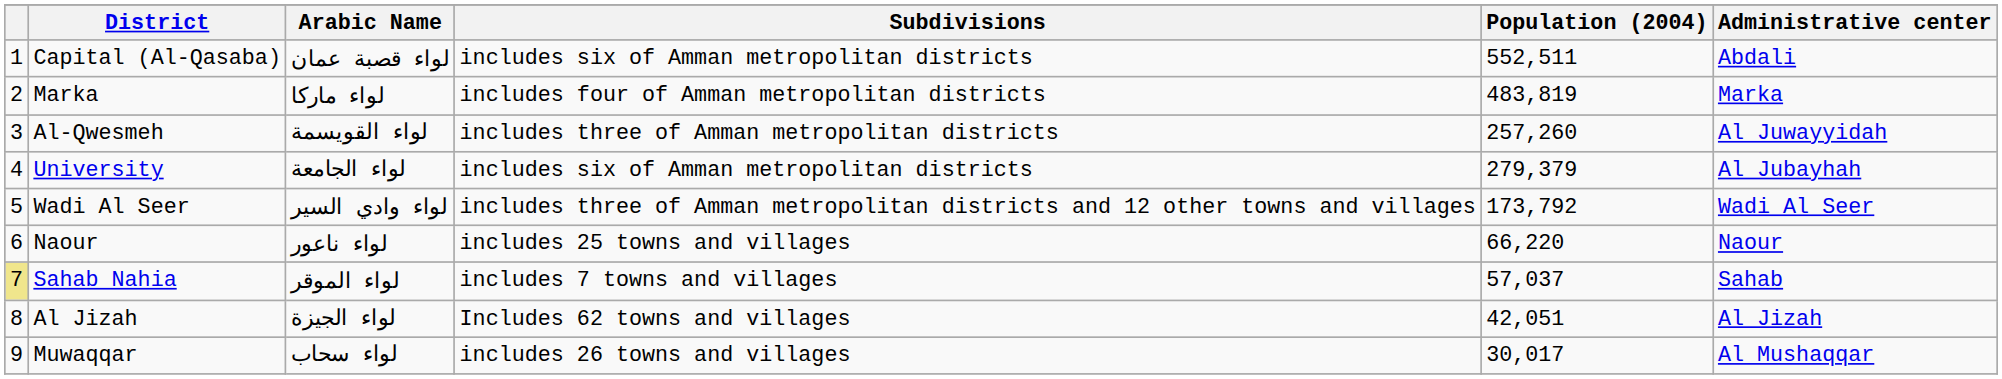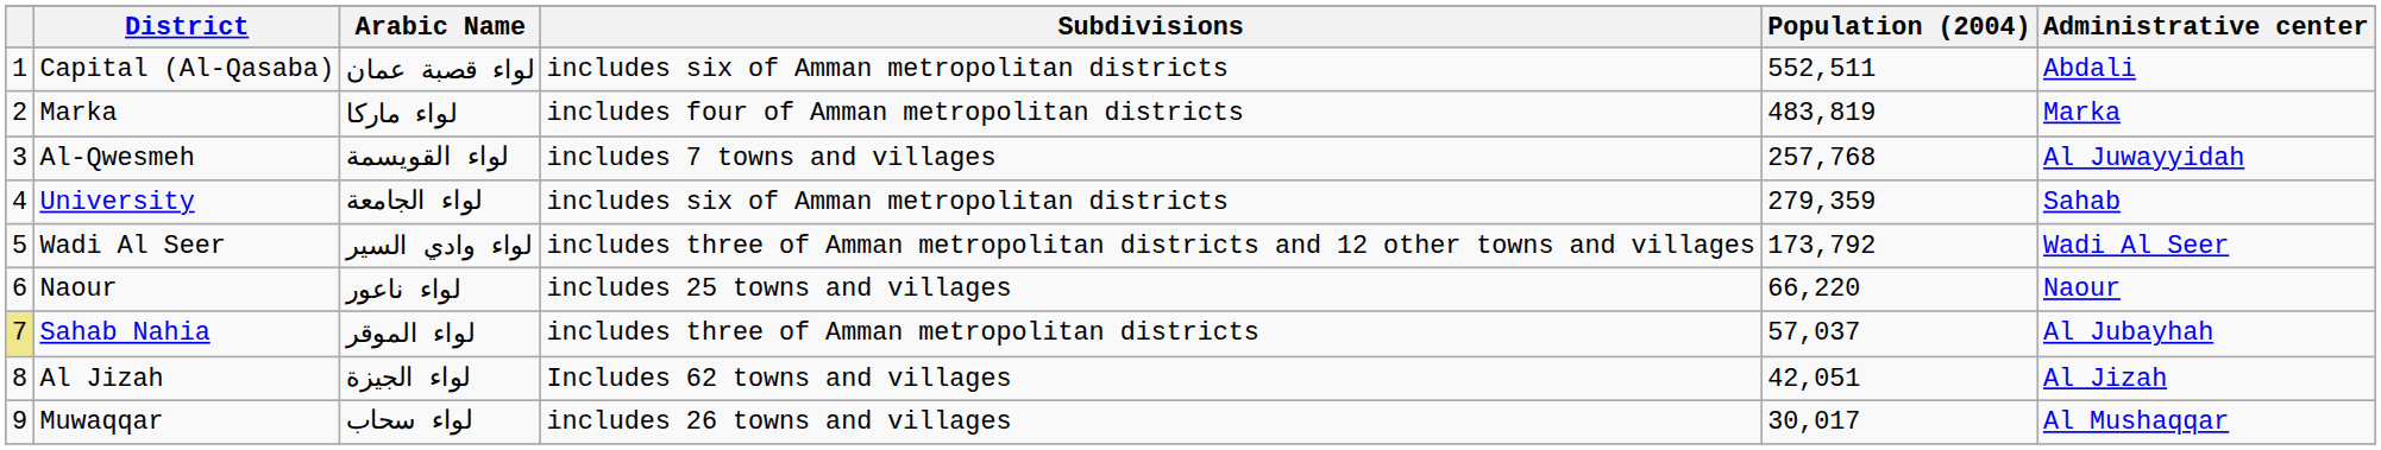 <table class="wikitable">
 <tr>
 </tr>
 <tr>
 <th></th>
 <th><a href='#'>District</a></th>
 <th>Arabic Name</th>
 <th>Subdivisions</th>
 <th>Population (2004)</th>
 <th>Administrative center</th>
 </tr>
 <tr>
 <td>1</td>
 <td>Capital (Al-Qasaba)</td>
 <td>لواء قصبة عمان</td>
 <td>includes six of Amman metropolitan districts</td>
 <td>552,511</td>
 <td><a href='#'>Abdali</a></td>
 </tr>
 <tr>
 <td>2</td>
 <td>Marka</td>
 <td>لواء ماركا</td>
 <td>includes four of Amman metropolitan districts</td>
 <td>483,819</td>
 <td><a href='#'>Marka</a></td>
 </tr>
 <tr>
 <td>3</td>
 <td>Al-Qwesmeh</td>
 <td>لواء القويسمة</td>
-<td>includes three of Amman metropolitan districts</td>
-<td>257,260</td>
+<td>includes 7 towns and villages</td>
+<td>257,768</td>
 <td><a href='#'>Al Juwayyidah</a></td>
 </tr>
 <tr>
 <td>4</td>
 <td><a href='#'>University</a></td>
 <td>لواء الجامعة</td>
 <td>includes six of Amman metropolitan districts</td>
-<td>279,379</td>
-<td><a href='#'>Al Jubayhah</a></td>
+<td>279,359</td>
+<td><a href='#'>Sahab</a></td>
 </tr>
 <tr>
 <td>5</td>
 <td>Wadi Al Seer</td>
 <td>لواء وادي السير</td>
 <td>includes three of Amman metropolitan districts and 12 other towns and villages</td>
 <td>173,792</td>
 <td><a href='#'>Wadi Al Seer</a></td>
 </tr>
 <tr>
 <td>6</td>
 <td>Naour</td>
 <td>لواء ناعور</td>
 <td>includes 25 towns and villages</td>
 <td>66,220</td>
 <td><a href='#'>Naour</a></td>
 </tr>
 <tr>
 <td style="background: khaki;">7</td>
 <td><a href='#'>Sahab Nahia</a></td>
 <td>لواء الموقر</td>
-<td>includes 7 towns and villages</td>
+<td>includes three of Amman metropolitan districts</td>
 <td>57,037</td>
-<td><a href='#'>Sahab</a></td>
+<td><a href='#'>Al Jubayhah</a></td>
 </tr>
 <tr>
 <td>8</td>
 <td>Al Jizah</td>
 <td>لواء الجيزة</td>
 <td>Includes 62 towns and villages</td>
 <td>42,051</td>
 <td><a href='#'>Al Jizah</a></td>
 </tr>
 <tr>
 <td>9</td>
 <td>Muwaqqar</td>
 <td>لواء سحاب</td>
 <td>includes 26 towns and villages</td>
 <td>30,017</td>
 <td><a href='#'>Al Mushaqqar</a></td>
 </tr>
 </table>
